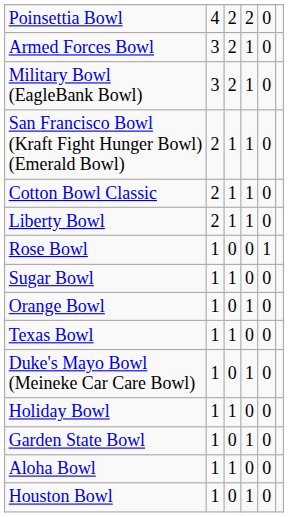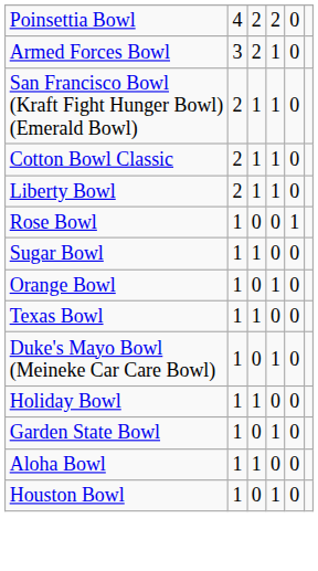 <table class="wikitable">
 <tr>
 </tr>
 <tr>
 <td><a href='#'>Poinsettia Bowl</a></td>
 <td>4</td>
 <td>2</td>
 <td>2</td>
 <td>0</td>
 <td></td>
 </tr>
 <tr>
 <td><a href='#'>Armed Forces Bowl</a></td>
-<td>3</td>
-<td>2</td>
-<td>1</td>
-<td>0</td>
-<td></td>
-</tr>
-<tr>
-<td><a href='#'>Military Bowl</a><br>(EagleBank Bowl)</td>
 <td>3</td>
 <td>2</td>
 <td>1</td>
 <td>0</td>
 <td></td>
 </tr>
 <tr>
 <td><a href='#'>San Francisco Bowl</a><br>(Kraft Fight Hunger Bowl)<br>(Emerald Bowl)</td>
 <td>2</td>
 <td>1</td>
 <td>1</td>
 <td>0</td>
 <td></td>
 </tr>
 <tr>
 <td><a href='#'>Cotton Bowl Classic</a></td>
 <td>2</td>
 <td>1</td>
 <td>1</td>
 <td>0</td>
 <td></td>
 </tr>
 <tr>
 <td><a href='#'>Liberty Bowl</a></td>
 <td>2</td>
 <td>1</td>
 <td>1</td>
 <td>0</td>
 <td></td>
 </tr>
 <tr>
 <td><a href='#'>Rose Bowl</a></td>
 <td>1</td>
 <td>0</td>
 <td>0</td>
 <td>1</td>
 <td></td>
 </tr>
 <tr>
 <td><a href='#'>Sugar Bowl</a></td>
 <td>1</td>
 <td>1</td>
 <td>0</td>
 <td>0</td>
 <td></td>
 </tr>
 <tr>
 <td><a href='#'>Orange Bowl</a></td>
 <td>1</td>
 <td>0</td>
 <td>1</td>
 <td>0</td>
 <td></td>
 </tr>
 <tr>
 <td><a href='#'>Texas Bowl</a></td>
 <td>1</td>
 <td>1</td>
 <td>0</td>
 <td>0</td>
 <td></td>
 </tr>
 <tr>
 <td><a href='#'>Duke's Mayo Bowl</a><br>(Meineke Car Care Bowl)</td>
 <td>1</td>
 <td>0</td>
 <td>1</td>
 <td>0</td>
 <td></td>
 </tr>
 <tr>
 <td><a href='#'>Holiday Bowl</a></td>
 <td>1</td>
 <td>1</td>
 <td>0</td>
 <td>0</td>
 <td></td>
 </tr>
 <tr>
 <td><a href='#'>Garden State Bowl</a></td>
 <td>1</td>
 <td>0</td>
 <td>1</td>
 <td>0</td>
 <td></td>
 </tr>
 <tr>
 <td><a href='#'>Aloha Bowl</a></td>
 <td>1</td>
 <td>1</td>
 <td>0</td>
 <td>0</td>
 <td></td>
 </tr>
 <tr>
 <td><a href='#'>Houston Bowl</a></td>
 <td>1</td>
 <td>0</td>
 <td>1</td>
 <td>0</td>
 <td></td>
 </tr>
 </table>
